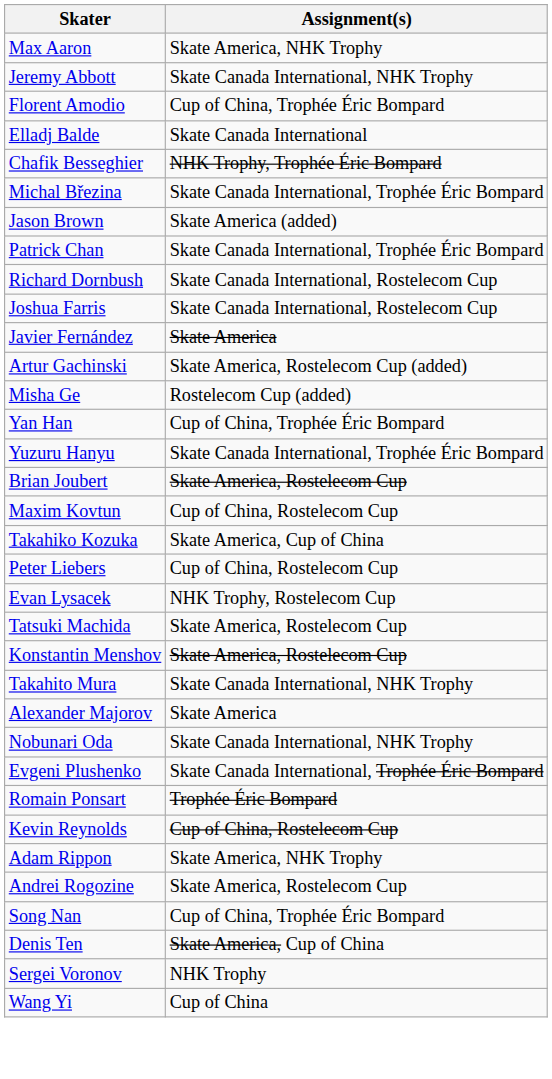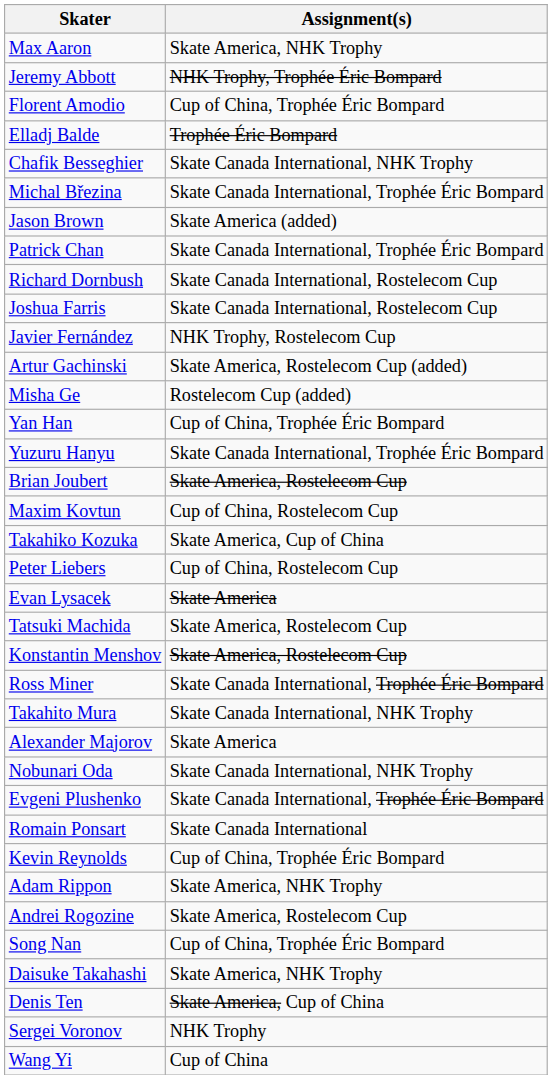 <table class="wikitable">
 <tr>
 <th>Skater</th>
 <th>Assignment(s)</th>
 </tr>
 <tr>
 <td><a href='#'>Max Aaron</a></td>
 <td>Skate America, NHK Trophy</td>
 </tr>
 <tr>
 <td><a href='#'>Jeremy Abbott</a></td>
-<td>Skate Canada International, NHK Trophy</td>
+<td><s>NHK Trophy, Trophée Éric Bompard</s></td>
 </tr>
 <tr>
 <td><a href='#'>Florent Amodio</a></td>
 <td>Cup of China, Trophée Éric Bompard</td>
 </tr>
 <tr>
 <td><a href='#'>Elladj Balde</a></td>
-<td>Skate Canada International</td>
+<td><s>Trophée Éric Bompard</s></td>
 </tr>
 <tr>
 <td><a href='#'>Chafik Besseghier</a></td>
-<td><s>NHK Trophy, Trophée Éric Bompard</s></td>
+<td>Skate Canada International, NHK Trophy</td>
 </tr>
 <tr>
 <td><a href='#'>Michal Březina</a></td>
 <td>Skate Canada International, Trophée Éric Bompard</td>
 </tr>
 <tr>
 <td><a href='#'>Jason Brown</a></td>
 <td>Skate America (added)</td>
 </tr>
 <tr>
 <td><a href='#'>Patrick Chan</a></td>
 <td>Skate Canada International, Trophée Éric Bompard</td>
 </tr>
 <tr>
 <td><a href='#'>Richard Dornbush</a></td>
 <td>Skate Canada International, Rostelecom Cup</td>
 </tr>
 <tr>
 <td><a href='#'>Joshua Farris</a></td>
 <td>Skate Canada International, Rostelecom Cup</td>
 </tr>
 <tr>
 <td><a href='#'>Javier Fernández</a></td>
-<td><s>Skate America</s></td>
+<td>NHK Trophy, Rostelecom Cup</td>
 </tr>
 <tr>
 <td><a href='#'>Artur Gachinski</a></td>
 <td>Skate America, Rostelecom Cup (added)</td>
 </tr>
 <tr>
 <td><a href='#'>Misha Ge</a></td>
 <td>Rostelecom Cup (added)</td>
 </tr>
 <tr>
 <td><a href='#'>Yan Han</a></td>
 <td>Cup of China, Trophée Éric Bompard</td>
 </tr>
 <tr>
 <td><a href='#'>Yuzuru Hanyu</a></td>
 <td>Skate Canada International, Trophée Éric Bompard</td>
 </tr>
 <tr>
 <td><a href='#'>Brian Joubert</a></td>
 <td><s>Skate America, Rostelecom Cup</s></td>
 </tr>
 <tr>
 <td><a href='#'>Maxim Kovtun</a></td>
 <td>Cup of China, Rostelecom Cup</td>
 </tr>
 <tr>
 <td><a href='#'>Takahiko Kozuka</a></td>
 <td>Skate America, Cup of China</td>
 </tr>
 <tr>
 <td><a href='#'>Peter Liebers</a></td>
 <td>Cup of China, Rostelecom Cup</td>
 </tr>
 <tr>
 <td><a href='#'>Evan Lysacek</a></td>
-<td>NHK Trophy, Rostelecom Cup</td>
+<td><s>Skate America</s></td>
 </tr>
 <tr>
 <td><a href='#'>Tatsuki Machida</a></td>
 <td>Skate America, Rostelecom Cup</td>
 </tr>
 <tr>
 <td><a href='#'>Konstantin Menshov</a></td>
 <td><s>Skate America, Rostelecom Cup</s></td>
+</tr>
+<tr>
+<td><a href='#'>Ross Miner</a></td>
+<td>Skate Canada International, <s>Trophée Éric Bompard</s></td>
 </tr>
 <tr>
 <td><a href='#'>Takahito Mura</a></td>
 <td>Skate Canada International, NHK Trophy</td>
 </tr>
 <tr>
 <td><a href='#'>Alexander Majorov</a></td>
 <td>Skate America</td>
 </tr>
 <tr>
 <td><a href='#'>Nobunari Oda</a></td>
 <td>Skate Canada International, NHK Trophy</td>
 </tr>
 <tr>
 <td><a href='#'>Evgeni Plushenko</a></td>
 <td>Skate Canada International, <s>Trophée Éric Bompard</s></td>
 </tr>
 <tr>
 <td><a href='#'>Romain Ponsart</a></td>
-<td><s>Trophée Éric Bompard</s></td>
+<td>Skate Canada International</td>
 </tr>
 <tr>
 <td><a href='#'>Kevin Reynolds</a></td>
-<td><s>Cup of China, Rostelecom Cup</s></td>
+<td>Cup of China, Trophée Éric Bompard</td>
 </tr>
 <tr>
 <td><a href='#'>Adam Rippon</a></td>
 <td>Skate America, NHK Trophy</td>
 </tr>
 <tr>
 <td><a href='#'>Andrei Rogozine</a></td>
 <td>Skate America, Rostelecom Cup</td>
 </tr>
 <tr>
 <td><a href='#'>Song Nan</a></td>
 <td>Cup of China, Trophée Éric Bompard</td>
 </tr>
 <tr>
+<td><a href='#'>Daisuke Takahashi</a></td>
+<td>Skate America, NHK Trophy</td>
+</tr>
+<tr>
 <td><a href='#'>Denis Ten</a></td>
 <td><s>Skate America,</s> Cup of China</td>
 </tr>
 <tr>
 <td><a href='#'>Sergei Voronov</a></td>
 <td>NHK Trophy</td>
 </tr>
 <tr>
 <td><a href='#'>Wang Yi</a></td>
 <td>Cup of China</td>
 </tr>
 </table>
